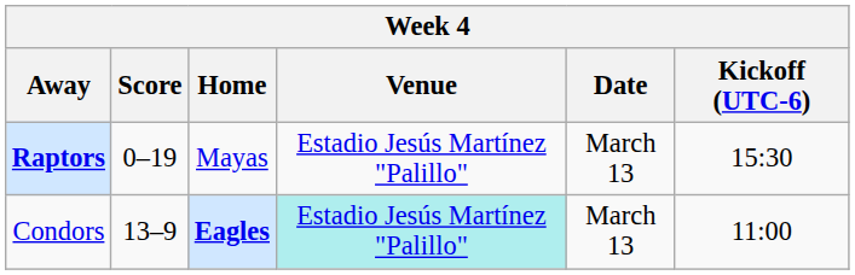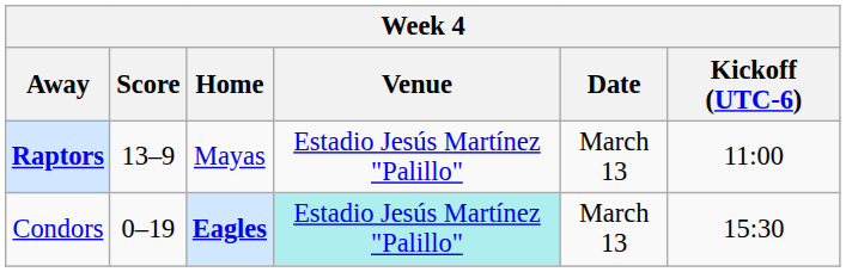 <table class="wikitable mw-collapsible mw-collapsed" style="width:80%;">
 <tr>
 <th colspan="8">Week 4</th>
 </tr>
 <tr>
 <th>Away</th>
 <th>Score</th>
 <th>Home</th>
 <th>Venue</th>
 <th>Date</th>
 <th>Kickoff (<a href='#'>UTC-6</a>)</th>
 </tr>
 <tr align="center">
 <td bgcolor="#D0E7FF"><strong><a href='#'>Raptors</a></strong></td>
-<td>0–19</td>
+<td>13–9</td>
 <td><a href='#'>Mayas</a></td>
 <td><a href='#'>Estadio Jesús Martínez "Palillo"</a></td>
 <td>March 13</td>
-<td>15:30</td>
+<td>11:00</td>
 </tr>
 <tr align="center">
 <td><a href='#'>Condors</a></td>
-<td>13–9</td>
+<td>0–19</td>
 <td bgcolor="#D0E7FF"><strong><a href='#'>Eagles</a></strong></td>
 <td style="background: paleturquoise;"><a href='#'>Estadio Jesús Martínez "Palillo"</a></td>
 <td>March 13</td>
-<td>11:00</td>
+<td>15:30</td>
 </tr>
 </table>
